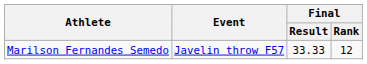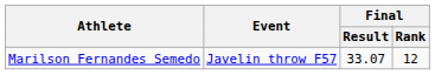 <table class=wikitable style="font-size:90%">
 <tr>
 <th rowspan="2">Athlete</th>
 <th rowspan="2">Event</th>
 <th colspan="2">Final</th>
 </tr>
 <tr>
 <th>Result</th>
 <th>Rank</th>
 </tr>
 <tr align=center>
 <td align=left><a href='#'>Marilson Fernandes Semedo</a></td>
 <td align=left><a href='#'>Javelin throw F57</a></td>
-<td>33.33</td>
+<td>33.07</td>
 <td>12</td>
 </tr>
 </table>
